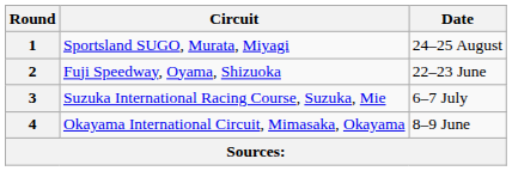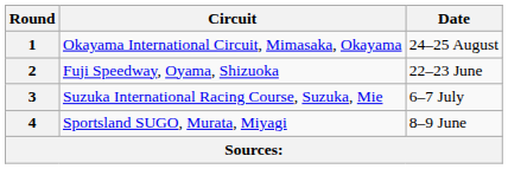 <table class="wikitable" style="font-size: 85%;">
 <tr>
 <th>Round</th>
 <th>Circuit</th>
 <th>Date</th>
 </tr>
 <tr>
 <th>1</th>
-<td> <a href='#'>Sportsland SUGO</a>, <a href='#'>Murata</a>, <a href='#'>Miyagi</a></td>
+<td> <a href='#'>Okayama International Circuit</a>, <a href='#'>Mimasaka</a>, <a href='#'>Okayama</a></td>
 <td>24–25 August</td>
 </tr>
 <tr>
 <th>2</th>
 <td> <a href='#'>Fuji Speedway</a>, <a href='#'>Oyama</a>, <a href='#'>Shizuoka</a></td>
 <td>22–23 June</td>
 </tr>
 <tr>
 <th>3</th>
 <td> <a href='#'>Suzuka International Racing Course</a>, <a href='#'>Suzuka</a>, <a href='#'>Mie</a></td>
 <td>6–7 July</td>
 </tr>
 <tr>
 <th>4</th>
-<td> <a href='#'>Okayama International Circuit</a>, <a href='#'>Mimasaka</a>, <a href='#'>Okayama</a></td>
+<td> <a href='#'>Sportsland SUGO</a>, <a href='#'>Murata</a>, <a href='#'>Miyagi</a></td>
 <td>8–9 June</td>
 </tr>
 <tr>
 <th colspan="3">Sources:</th>
 </tr>
 </table>
